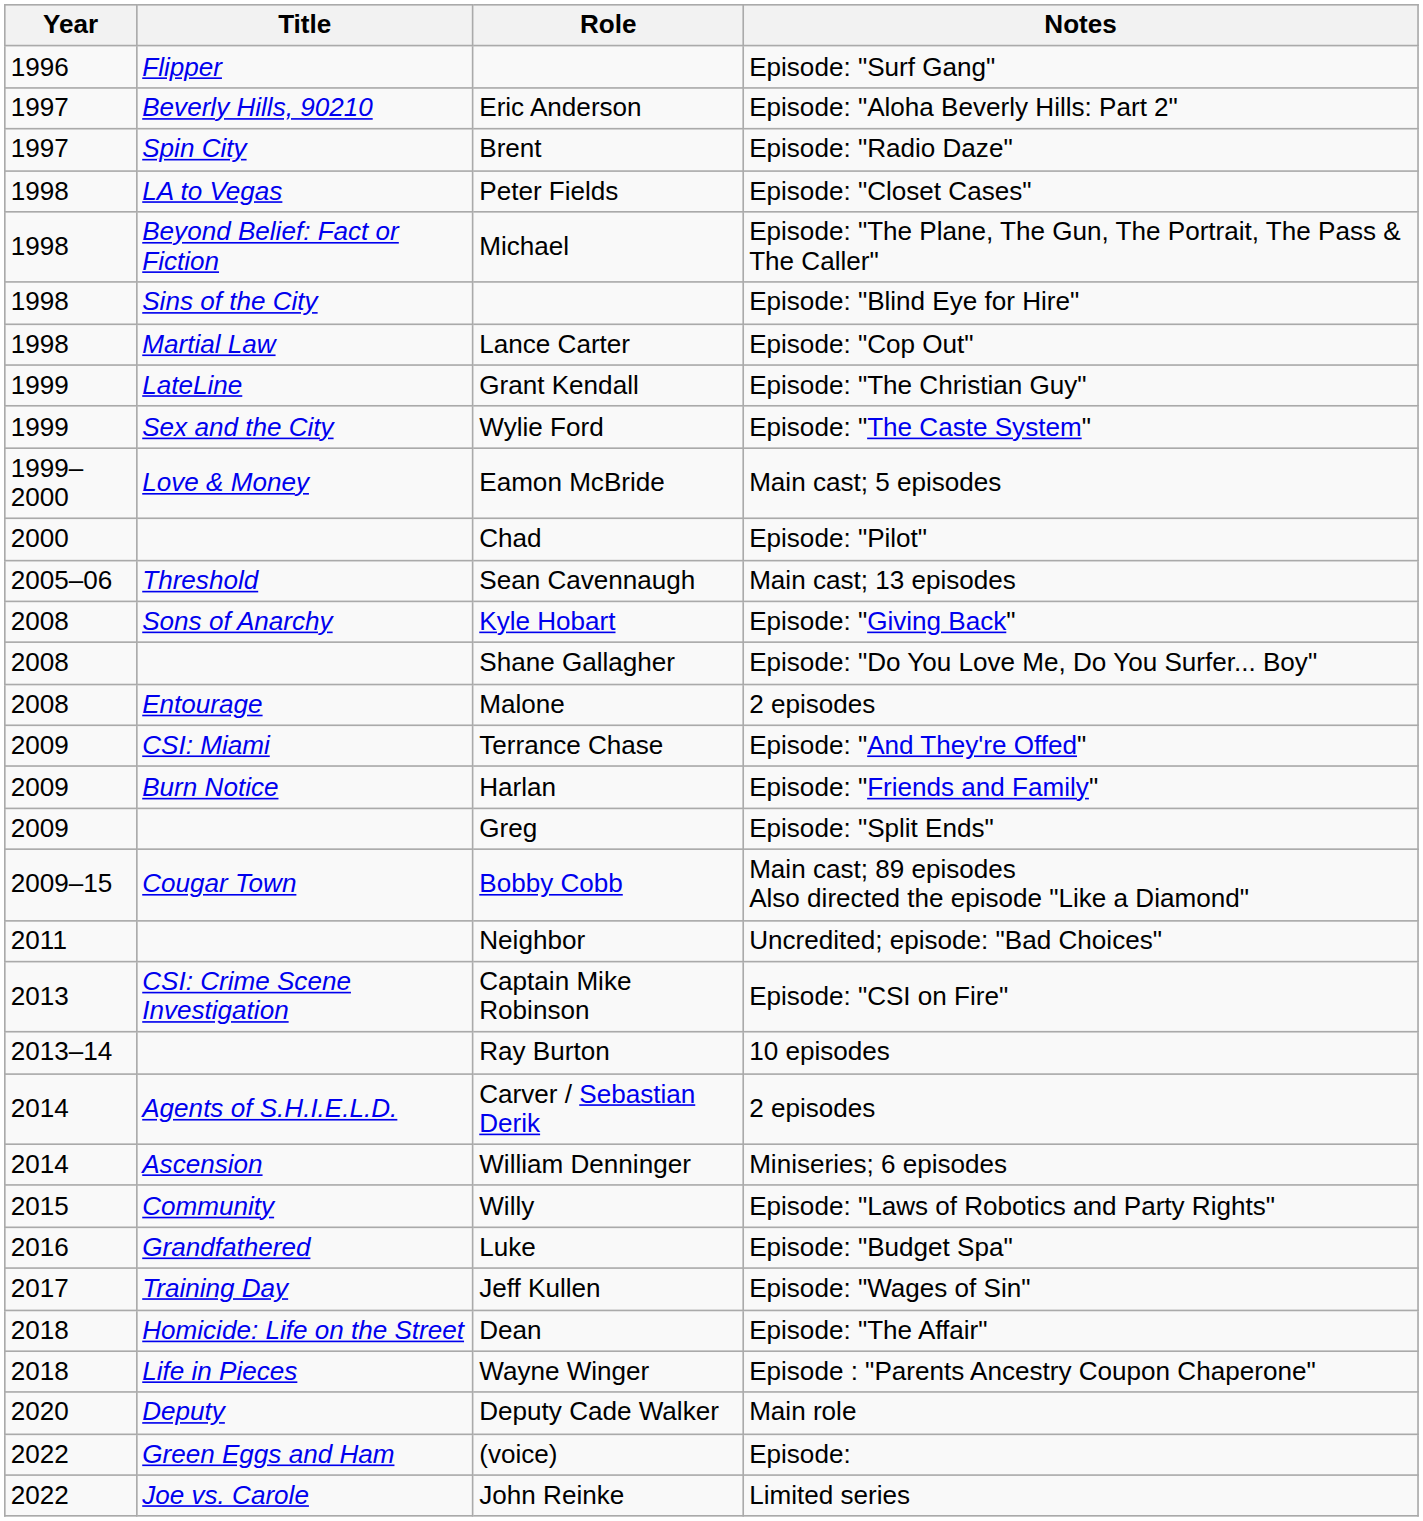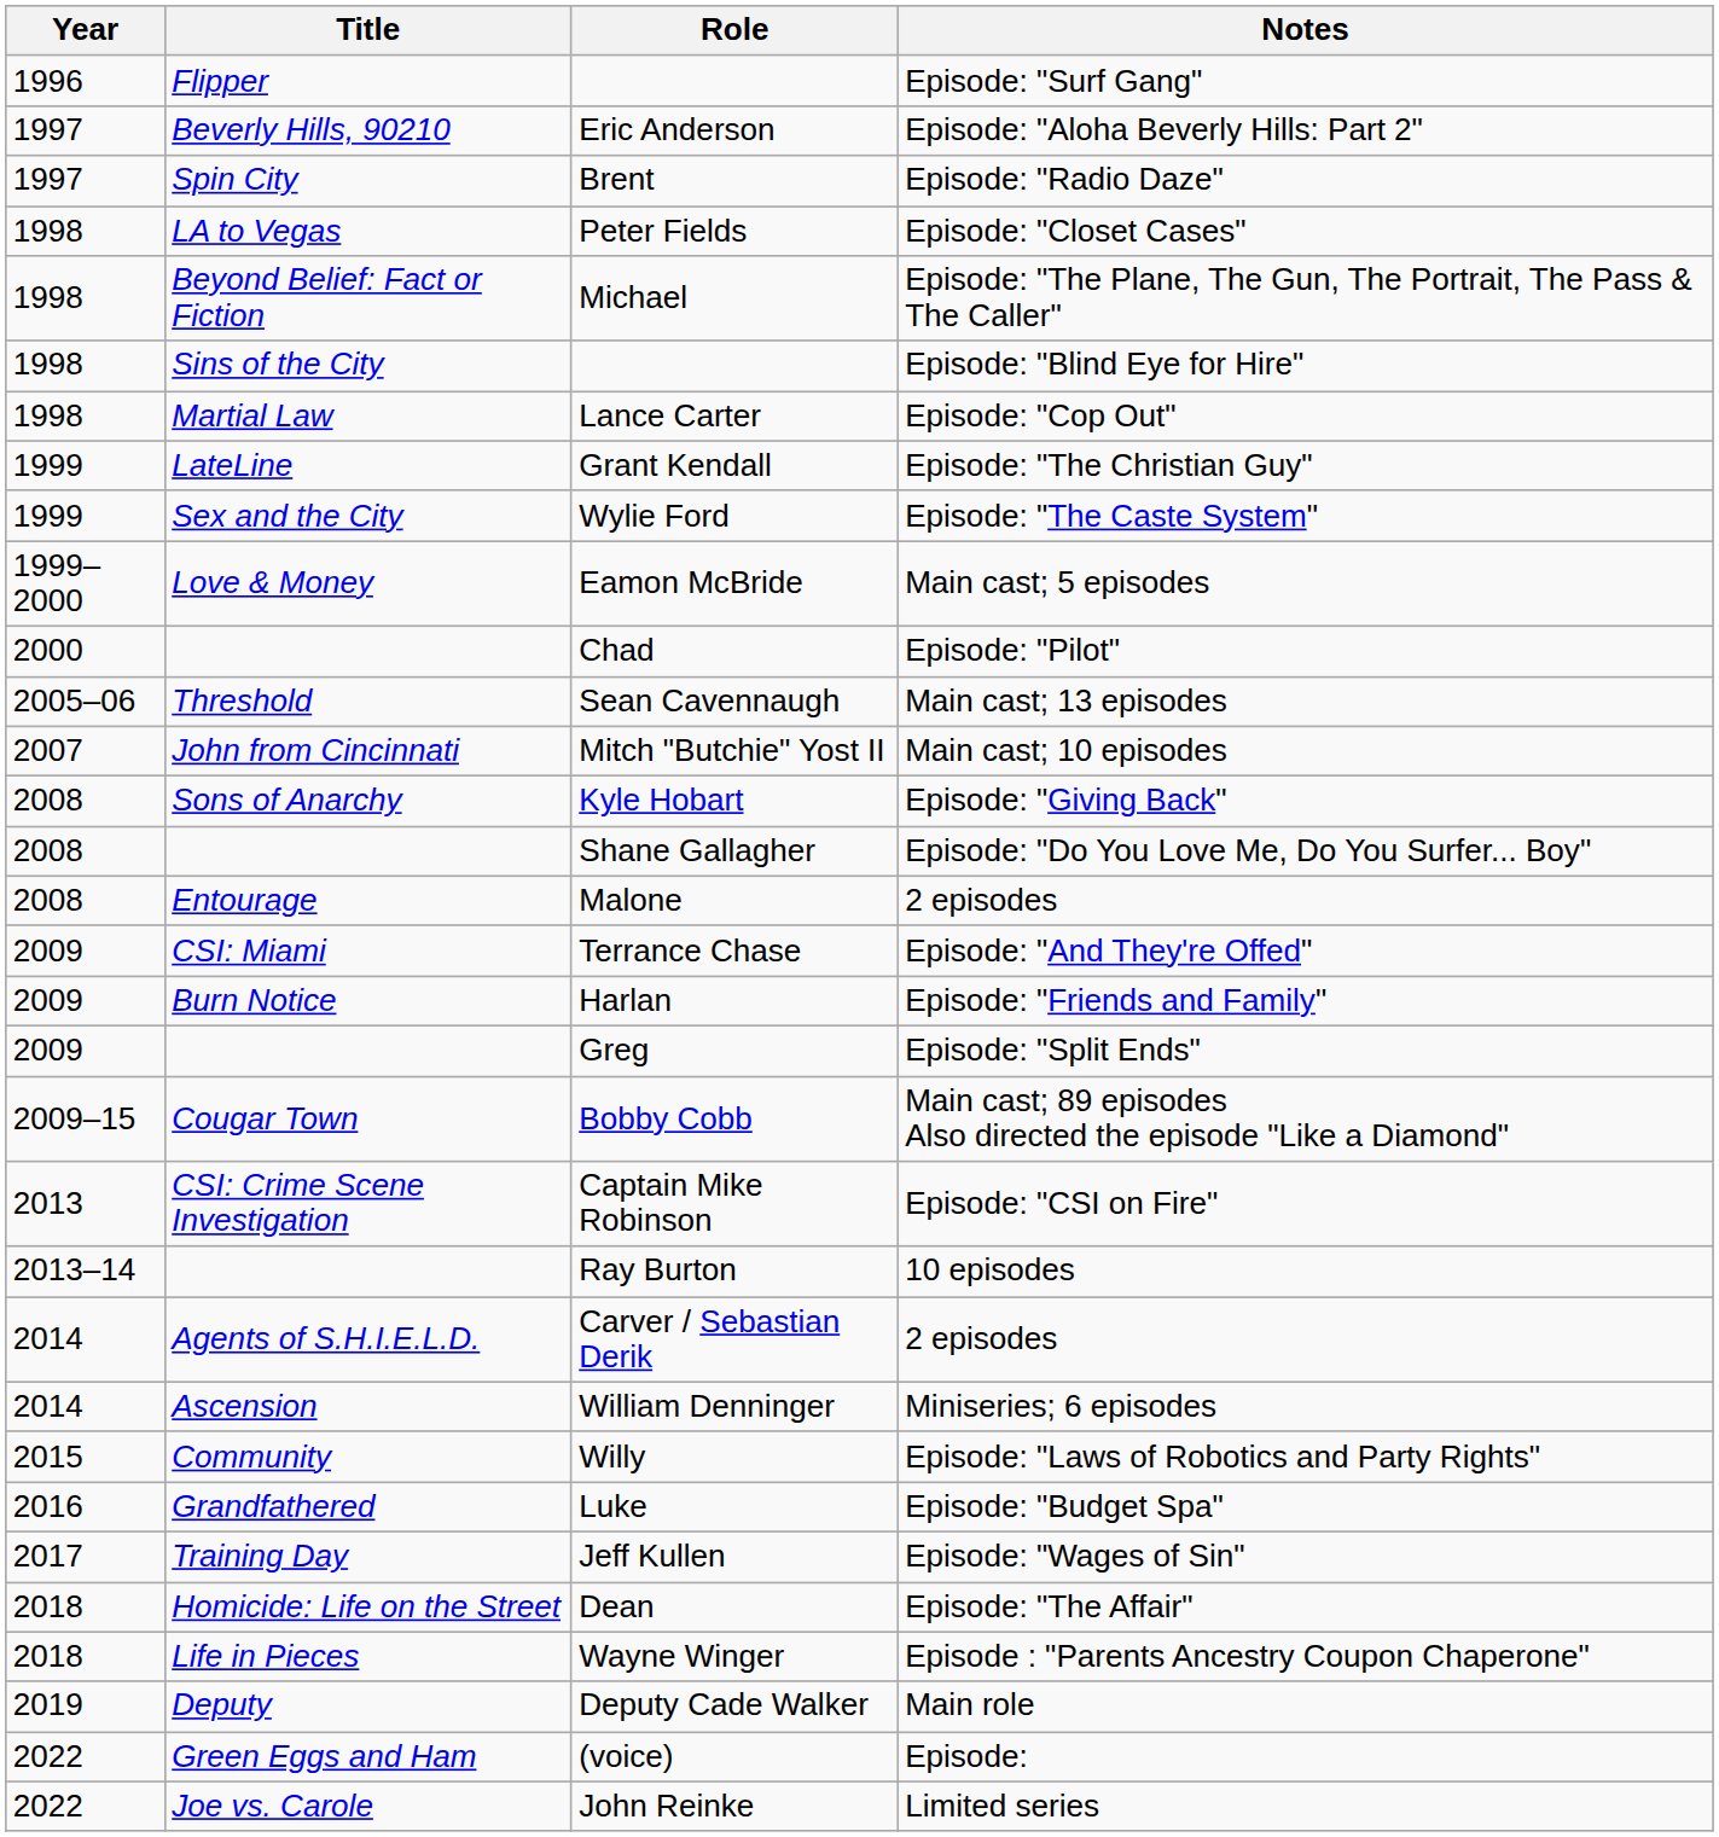 <table class="wikitable sortable">
 <tr>
 <th>Year</th>
 <th>Title</th>
 <th>Role</th>
 <th class="unsortable">Notes</th>
 </tr>
 <tr>
 <td>1996</td>
 <td><em><a href='#'>Flipper</a></em></td>
 <td></td>
 <td>Episode: "Surf Gang"</td>
 </tr>
 <tr>
 <td>1997</td>
 <td><em><a href='#'>Beverly Hills, 90210</a></em></td>
 <td>Eric Anderson</td>
 <td>Episode: "Aloha Beverly Hills: Part 2"</td>
 </tr>
 <tr>
 <td>1997</td>
 <td><em><a href='#'>Spin City</a></em></td>
 <td>Brent</td>
 <td>Episode: "Radio Daze"</td>
 </tr>
 <tr>
 <td>1998</td>
 <td><em><a href='#'>LA to Vegas</a></em></td>
 <td>Peter Fields</td>
 <td>Episode: "Closet Cases"</td>
 </tr>
 <tr>
 <td>1998</td>
 <td><em><a href='#'>Beyond Belief: Fact or Fiction</a></em></td>
 <td>Michael</td>
 <td>Episode: "The Plane, The Gun, The Portrait, The Pass & The Caller"</td>
 </tr>
 <tr>
 <td>1998</td>
 <td><em><a href='#'>Sins of the City</a></em></td>
 <td></td>
 <td>Episode: "Blind Eye for Hire"</td>
 </tr>
 <tr>
 <td>1998</td>
 <td><em><a href='#'>Martial Law</a></em></td>
 <td>Lance Carter</td>
 <td>Episode: "Cop Out"</td>
 </tr>
 <tr>
 <td>1999</td>
 <td><em><a href='#'>LateLine</a></em></td>
 <td>Grant Kendall</td>
 <td>Episode: "The Christian Guy"</td>
 </tr>
 <tr>
 <td>1999</td>
 <td><em><a href='#'>Sex and the City</a></em></td>
 <td>Wylie Ford</td>
 <td>Episode: "<a href='#'>The Caste System</a>"</td>
 </tr>
 <tr>
 <td>1999–2000</td>
 <td><em><a href='#'>Love & Money</a></em></td>
 <td>Eamon McBride</td>
 <td>Main cast; 5 episodes</td>
 </tr>
 <tr>
 <td>2000</td>
 <td><em></em></td>
 <td>Chad</td>
 <td>Episode: "Pilot"</td>
 </tr>
 <tr>
 <td>2005–06</td>
 <td><em><a href='#'>Threshold</a></em></td>
 <td>Sean Cavennaugh</td>
 <td>Main cast; 13 episodes</td>
 </tr>
 <tr>
+<td>2007</td>
+<td><em><a href='#'>John from Cincinnati</a></em></td>
+<td>Mitch "Butchie" Yost II</td>
+<td>Main cast; 10 episodes</td>
+</tr>
+<tr>
 <td>2008</td>
 <td><em><a href='#'>Sons of Anarchy</a></em></td>
 <td><a href='#'>Kyle Hobart</a></td>
 <td>Episode: "<a href='#'>Giving Back</a>"</td>
 </tr>
 <tr>
 <td>2008</td>
 <td><em></em></td>
 <td>Shane Gallagher</td>
 <td>Episode: "Do You Love Me, Do You Surfer... Boy"</td>
 </tr>
 <tr>
 <td>2008</td>
 <td><em><a href='#'>Entourage</a></em></td>
 <td>Malone</td>
 <td>2 episodes</td>
 </tr>
 <tr>
 <td>2009</td>
 <td><em><a href='#'>CSI: Miami</a></em></td>
 <td>Terrance Chase</td>
 <td>Episode: "<a href='#'>And They're Offed</a>"</td>
 </tr>
 <tr>
 <td>2009</td>
 <td><em><a href='#'>Burn Notice</a></em></td>
 <td>Harlan</td>
 <td>Episode: "<a href='#'>Friends and Family</a>"</td>
 </tr>
 <tr>
 <td>2009</td>
 <td><em></em></td>
 <td>Greg</td>
 <td>Episode: "Split Ends"</td>
 </tr>
 <tr>
 <td>2009–15</td>
 <td><em><a href='#'>Cougar Town</a></em></td>
 <td><a href='#'>Bobby Cobb</a></td>
 <td>Main cast; 89 episodes<br>Also directed the episode "Like a Diamond"</td>
-</tr>
-<tr>
-<td>2011</td>
-<td><em></em></td>
-<td>Neighbor</td>
-<td>Uncredited; episode: "Bad Choices"</td>
 </tr>
 <tr>
 <td>2013</td>
 <td><em><a href='#'>CSI: Crime Scene Investigation</a></em></td>
 <td>Captain Mike Robinson</td>
 <td>Episode: "CSI on Fire"</td>
 </tr>
 <tr>
 <td>2013–14</td>
 <td><em></em></td>
 <td>Ray Burton</td>
 <td>10 episodes</td>
 </tr>
 <tr>
 <td>2014</td>
 <td><em><a href='#'>Agents of S.H.I.E.L.D.</a></em></td>
 <td>Carver / <a href='#'>Sebastian Derik</a></td>
 <td>2 episodes</td>
 </tr>
 <tr>
 <td>2014</td>
 <td><em><a href='#'>Ascension</a></em></td>
 <td>William Denninger</td>
 <td>Miniseries; 6 episodes</td>
 </tr>
 <tr>
 <td>2015</td>
 <td><em><a href='#'>Community</a></em></td>
 <td>Willy</td>
 <td>Episode: "Laws of Robotics and Party Rights"</td>
 </tr>
 <tr>
 <td>2016</td>
 <td><em><a href='#'>Grandfathered</a></em></td>
 <td>Luke</td>
 <td>Episode: "Budget Spa"</td>
 </tr>
 <tr>
 <td>2017</td>
 <td><em><a href='#'>Training Day</a></em></td>
 <td>Jeff Kullen</td>
 <td>Episode: "Wages of Sin"</td>
 </tr>
 <tr>
 <td>2018</td>
 <td><em><a href='#'>Homicide: Life on the Street</a></em></td>
 <td>Dean</td>
 <td>Episode: "The Affair"</td>
 </tr>
 <tr>
 <td>2018</td>
 <td><em><a href='#'>Life in Pieces</a></em></td>
 <td>Wayne Winger</td>
 <td>Episode : "Parents Ancestry Coupon Chaperone"</td>
 </tr>
 <tr>
-<td>2020</td>
+<td>2019</td>
 <td><em><a href='#'>Deputy</a></em></td>
 <td>Deputy Cade Walker</td>
 <td>Main role</td>
 </tr>
 <tr>
 <td>2022</td>
 <td><em><a href='#'>Green Eggs and Ham</a></em></td>
 <td> (voice)</td>
 <td>Episode: </td>
 </tr>
 <tr>
 <td>2022</td>
 <td><em><a href='#'>Joe vs. Carole</a></em></td>
 <td>John Reinke</td>
 <td>Limited series</td>
 </tr>
 </table>
